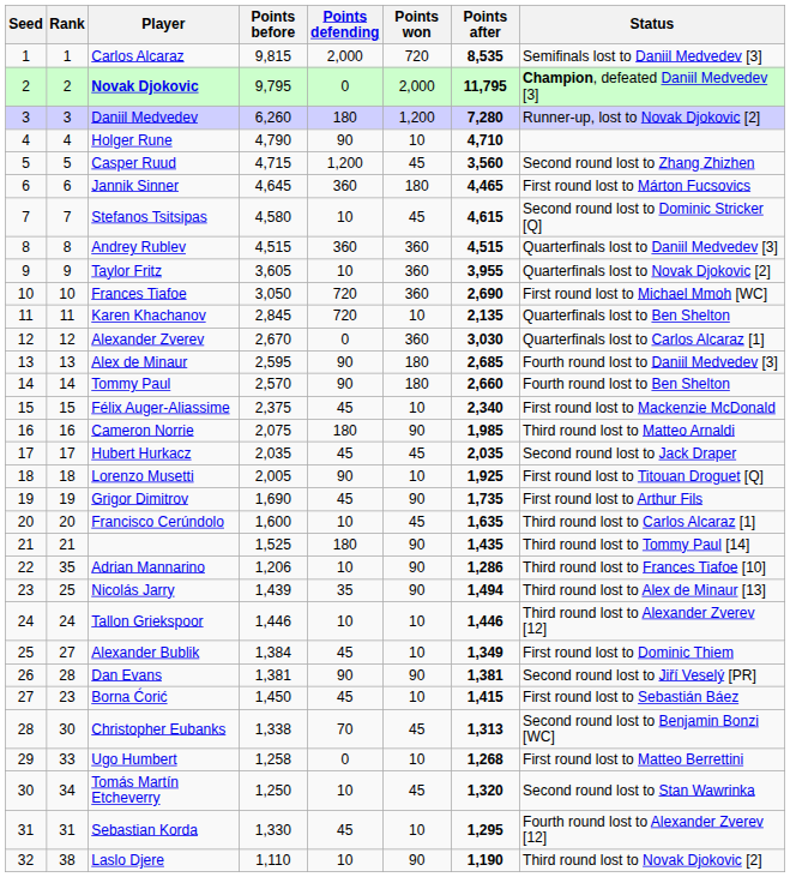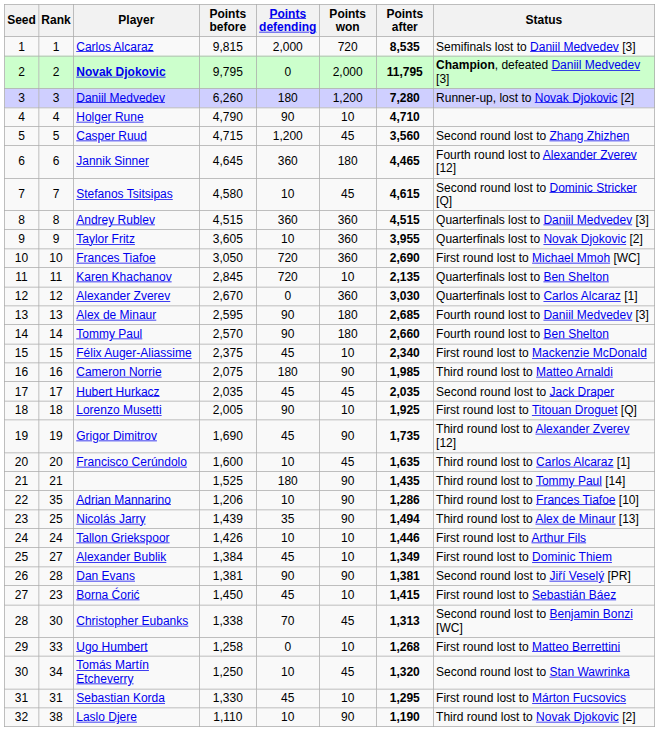 <table class="wikitable sortable">
 <tr>
 <th style="width:30px;">Seed</th>
 <th style="width:30px;">Rank</th>
 <th style="width:185px;">Player</th>
 <th style="width:75px;">Points before</th>
 <th data-sort-type=number style="width:75px;"><a href='#'>Points defending</a></th>
 <th style="width:75px;">Points won</th>
 <th style="width:75px;">Points after</th>
 <th style="width:350px;">Status</th>
 </tr>
 <tr>
 <td style="text-align:center;">1</td>
 <td style="text-align:center;">1</td>
 <td> <a href='#'>Carlos Alcaraz</a></td>
 <td style="text-align:center;">9,815</td>
 <td style="text-align:center;">2,000</td>
 <td style="text-align:center;">720</td>
 <td style="text-align:center;"><strong>8,535</strong></td>
 <td>Semifinals lost to  <a href='#'>Daniil Medvedev</a> [3]</td>
 </tr>
 <tr style="background:#ccffcc">
 <td style="text-align:center;">2</td>
 <td style="text-align:center;">2</td>
 <td> <strong><a href='#'>Novak Djokovic</a></strong></td>
 <td style="text-align:center;">9,795</td>
 <td style="text-align:center;">0</td>
 <td style="text-align:center;">2,000</td>
 <td style="text-align:center;"><strong>11,795</strong></td>
 <td><strong>Champion</strong>, defeated  <a href='#'>Daniil Medvedev</a> [3]</td>
 </tr>
 <tr style="background:#cfcfff">
 <td style="text-align:center;">3</td>
 <td style="text-align:center;">3</td>
 <td> <a href='#'>Daniil Medvedev</a></td>
 <td style="text-align:center;">6,260</td>
 <td style="text-align:center;">180</td>
 <td style="text-align:center;">1,200</td>
 <td style="text-align:center;"><strong>7,280</strong></td>
 <td>Runner-up, lost to  <a href='#'>Novak Djokovic</a> [2]</td>
 </tr>
 <tr>
 <td style="text-align:center;">4</td>
 <td style="text-align:center;">4</td>
 <td> <a href='#'>Holger Rune</a></td>
 <td style="text-align:center;">4,790</td>
 <td style="text-align:center;">90</td>
 <td style="text-align:center;">10</td>
 <td style="text-align:center;"><strong>4,710</strong></td>
 <td></td>
 </tr>
 <tr>
 <td style="text-align:center;">5</td>
 <td style="text-align:center;">5</td>
 <td> <a href='#'>Casper Ruud</a></td>
 <td style="text-align:center;">4,715</td>
 <td style="text-align:center;">1,200</td>
 <td style="text-align:center;">45</td>
 <td style="text-align:center;"><strong>3,560</strong></td>
 <td>Second round lost to  <a href='#'>Zhang Zhizhen</a></td>
 </tr>
 <tr>
 <td style="text-align:center;">6</td>
 <td style="text-align:center;">6</td>
 <td> <a href='#'>Jannik Sinner</a></td>
 <td style="text-align:center;">4,645</td>
 <td style="text-align:center;">360</td>
 <td style="text-align:center;">180</td>
 <td style="text-align:center;"><strong>4,465</strong></td>
-<td>First round lost to  <a href='#'>Márton Fucsovics</a></td>
+<td>Fourth round lost to  <a href='#'>Alexander Zverev</a> [12]</td>
 </tr>
 <tr>
 <td style="text-align:center;">7</td>
 <td style="text-align:center;">7</td>
 <td> <a href='#'>Stefanos Tsitsipas</a></td>
 <td style="text-align:center;">4,580</td>
 <td style="text-align:center;">10</td>
 <td style="text-align:center;">45</td>
 <td style="text-align:center;"><strong>4,615</strong></td>
 <td>Second round lost to  <a href='#'>Dominic Stricker</a> [Q]</td>
 </tr>
 <tr>
 <td style="text-align:center;">8</td>
 <td style="text-align:center;">8</td>
 <td> <a href='#'>Andrey Rublev</a></td>
 <td style="text-align:center;">4,515</td>
 <td style="text-align:center;">360</td>
 <td style="text-align:center;">360</td>
 <td style="text-align:center;"><strong>4,515</strong></td>
 <td>Quarterfinals lost to  <a href='#'>Daniil Medvedev</a> [3]</td>
 </tr>
 <tr>
 <td style="text-align:center;">9</td>
 <td style="text-align:center;">9</td>
 <td> <a href='#'>Taylor Fritz</a></td>
 <td style="text-align:center;">3,605</td>
 <td style="text-align:center;">10</td>
 <td style="text-align:center;">360</td>
 <td style="text-align:center;"><strong>3,955</strong></td>
 <td>Quarterfinals lost to  <a href='#'>Novak Djokovic</a> [2]</td>
 </tr>
 <tr>
 <td style="text-align:center;">10</td>
 <td style="text-align:center;">10</td>
 <td> <a href='#'>Frances Tiafoe</a></td>
 <td style="text-align:center;">3,050</td>
 <td style="text-align:center;">720</td>
 <td style="text-align:center;">360</td>
 <td style="text-align:center;"><strong>2,690</strong></td>
 <td>First round lost to  <a href='#'>Michael Mmoh</a> [WC]</td>
 </tr>
 <tr>
 <td style="text-align:center;">11</td>
 <td style="text-align:center;">11</td>
 <td> <a href='#'>Karen Khachanov</a></td>
 <td style="text-align:center;">2,845</td>
 <td style="text-align:center;">720</td>
 <td style="text-align:center;">10</td>
 <td style="text-align:center;"><strong>2,135</strong></td>
 <td>Quarterfinals lost to  <a href='#'>Ben Shelton</a></td>
 </tr>
 <tr>
 <td style="text-align:center;">12</td>
 <td style="text-align:center;">12</td>
 <td> <a href='#'>Alexander Zverev</a></td>
 <td style="text-align:center;">2,670</td>
 <td style="text-align:center;">0</td>
 <td style="text-align:center;">360</td>
 <td style="text-align:center;"><strong>3,030</strong></td>
 <td>Quarterfinals lost to  <a href='#'>Carlos Alcaraz</a> [1]</td>
 </tr>
 <tr>
 <td style="text-align:center;">13</td>
 <td style="text-align:center;">13</td>
 <td> <a href='#'>Alex de Minaur</a></td>
 <td style="text-align:center;">2,595</td>
 <td style="text-align:center;">90</td>
 <td style="text-align:center;">180</td>
 <td style="text-align:center;"><strong>2,685</strong></td>
 <td>Fourth round lost to  <a href='#'>Daniil Medvedev</a> [3]</td>
 </tr>
 <tr>
 <td style="text-align:center;">14</td>
 <td style="text-align:center;">14</td>
 <td> <a href='#'>Tommy Paul</a></td>
 <td style="text-align:center;">2,570</td>
 <td style="text-align:center;">90</td>
 <td style="text-align:center;">180</td>
 <td style="text-align:center;"><strong>2,660</strong></td>
 <td>Fourth round lost to  <a href='#'>Ben Shelton</a></td>
 </tr>
 <tr>
 <td style="text-align:center;">15</td>
 <td style="text-align:center;">15</td>
 <td> <a href='#'>Félix Auger-Aliassime</a></td>
 <td style="text-align:center;">2,375</td>
 <td style="text-align:center;">45</td>
 <td style="text-align:center;">10</td>
 <td style="text-align:center;"><strong>2,340</strong></td>
 <td>First round lost to  <a href='#'>Mackenzie McDonald</a></td>
 </tr>
 <tr>
 <td style="text-align:center;">16</td>
 <td style="text-align:center;">16</td>
 <td> <a href='#'>Cameron Norrie</a></td>
 <td style="text-align:center;">2,075</td>
 <td style="text-align:center;">180</td>
 <td style="text-align:center;">90</td>
 <td style="text-align:center;"><strong>1,985</strong></td>
 <td>Third round lost to  <a href='#'>Matteo Arnaldi</a></td>
 </tr>
 <tr>
 <td style="text-align:center;">17</td>
 <td style="text-align:center;">17</td>
 <td> <a href='#'>Hubert Hurkacz</a></td>
 <td style="text-align:center;">2,035</td>
 <td style="text-align:center;">45</td>
 <td style="text-align:center;">45</td>
 <td style="text-align:center;"><strong>2,035</strong></td>
 <td>Second round lost to  <a href='#'>Jack Draper</a></td>
 </tr>
 <tr>
 <td style="text-align:center;">18</td>
 <td style="text-align:center;">18</td>
 <td> <a href='#'>Lorenzo Musetti</a></td>
 <td style="text-align:center;">2,005</td>
 <td style="text-align:center;">90</td>
 <td style="text-align:center;">10</td>
 <td style="text-align:center;"><strong>1,925</strong></td>
 <td>First round lost to  <a href='#'>Titouan Droguet</a> [Q]</td>
 </tr>
 <tr>
 <td style="text-align:center;">19</td>
 <td style="text-align:center;">19</td>
 <td> <a href='#'>Grigor Dimitrov</a></td>
 <td style="text-align:center;">1,690</td>
 <td style="text-align:center;">45</td>
 <td style="text-align:center;">90</td>
 <td style="text-align:center;"><strong>1,735</strong></td>
-<td>First round lost to  <a href='#'>Arthur Fils</a></td>
+<td>Third round lost to  <a href='#'>Alexander Zverev</a> [12]</td>
 </tr>
 <tr>
 <td style="text-align:center;">20</td>
 <td style="text-align:center;">20</td>
 <td> <a href='#'>Francisco Cerúndolo</a></td>
 <td style="text-align:center;">1,600</td>
 <td style="text-align:center;">10</td>
 <td style="text-align:center;">45</td>
 <td style="text-align:center;"><strong>1,635</strong></td>
 <td>Third round lost to  <a href='#'>Carlos Alcaraz</a> [1]</td>
 </tr>
 <tr>
 <td style="text-align:center;">21</td>
 <td style="text-align:center;">21</td>
 <td></td>
 <td style="text-align:center;">1,525</td>
 <td style="text-align:center;">180</td>
 <td style="text-align:center;">90</td>
 <td style="text-align:center;"><strong>1,435</strong></td>
 <td>Third round lost to  <a href='#'>Tommy Paul</a> [14]</td>
 </tr>
 <tr>
 <td style="text-align:center;">22</td>
 <td style="text-align:center;">35</td>
 <td> <a href='#'>Adrian Mannarino</a></td>
 <td style="text-align:center;">1,206</td>
 <td style="text-align:center;">10</td>
 <td style="text-align:center;">90</td>
 <td style="text-align:center;"><strong>1,286</strong></td>
 <td>Third round lost to  <a href='#'>Frances Tiafoe</a> [10]</td>
 </tr>
 <tr>
 <td style="text-align:center;">23</td>
 <td style="text-align:center;">25</td>
 <td> <a href='#'>Nicolás Jarry</a></td>
 <td style="text-align:center;">1,439</td>
 <td style="text-align:center;">35</td>
 <td style="text-align:center;">90</td>
 <td style="text-align:center;"><strong>1,494</strong></td>
 <td>Third round lost to  <a href='#'>Alex de Minaur</a> [13]</td>
 </tr>
 <tr>
 <td style="text-align:center;">24</td>
 <td style="text-align:center;">24</td>
 <td> <a href='#'>Tallon Griekspoor</a></td>
-<td style="text-align:center;">1,446</td>
+<td style="text-align:center;">1,426</td>
 <td style="text-align:center;">10</td>
 <td style="text-align:center;">10</td>
 <td style="text-align:center;"><strong>1,446</strong></td>
-<td>Third round lost to  <a href='#'>Alexander Zverev</a> [12]</td>
+<td>First round lost to  <a href='#'>Arthur Fils</a></td>
 </tr>
 <tr>
 <td style="text-align:center;">25</td>
 <td style="text-align:center;">27</td>
 <td> <a href='#'>Alexander Bublik</a></td>
 <td style="text-align:center;">1,384</td>
 <td style="text-align:center;">45</td>
 <td style="text-align:center;">10</td>
 <td style="text-align:center;"><strong>1,349</strong></td>
 <td>First round lost to  <a href='#'>Dominic Thiem</a></td>
 </tr>
 <tr>
 <td style="text-align:center;">26</td>
 <td style="text-align:center;">28</td>
 <td> <a href='#'>Dan Evans</a></td>
 <td style="text-align:center;">1,381</td>
 <td style="text-align:center;">90</td>
 <td style="text-align:center;">90</td>
 <td style="text-align:center;"><strong>1,381</strong></td>
 <td>Second round lost to  <a href='#'>Jiří Veselý</a> [PR]</td>
 </tr>
 <tr>
 <td style="text-align:center;">27</td>
 <td style="text-align:center;">23</td>
 <td> <a href='#'>Borna Ćorić</a></td>
 <td style="text-align:center;">1,450</td>
 <td style="text-align:center;">45</td>
 <td style="text-align:center;">10</td>
 <td style="text-align:center;"><strong>1,415</strong></td>
 <td>First round lost to  <a href='#'>Sebastián Báez</a></td>
 </tr>
 <tr>
 <td style="text-align:center;">28</td>
 <td style="text-align:center;">30</td>
 <td> <a href='#'>Christopher Eubanks</a></td>
 <td style="text-align:center;">1,338</td>
 <td style="text-align:center;">70</td>
 <td style="text-align:center;">45</td>
 <td style="text-align:center;"><strong>1,313</strong></td>
 <td>Second round lost to  <a href='#'>Benjamin Bonzi</a> [WC]</td>
 </tr>
 <tr>
 <td style="text-align:center;">29</td>
 <td style="text-align:center;">33</td>
 <td> <a href='#'>Ugo Humbert</a></td>
 <td style="text-align:center;">1,258</td>
 <td style="text-align:center;">0</td>
 <td style="text-align:center;">10</td>
 <td style="text-align:center;"><strong>1,268</strong></td>
 <td>First round lost to  <a href='#'>Matteo Berrettini</a></td>
 </tr>
 <tr>
 <td style="text-align:center;">30</td>
 <td style="text-align:center;">34</td>
 <td> <a href='#'>Tomás Martín Etcheverry</a></td>
 <td style="text-align:center;">1,250</td>
 <td style="text-align:center;">10</td>
 <td style="text-align:center;">45</td>
 <td style="text-align:center;"><strong>1,320</strong></td>
 <td>Second round lost to  <a href='#'>Stan Wawrinka</a></td>
 </tr>
 <tr>
 <td style="text-align:center;">31</td>
 <td style="text-align:center;">31</td>
 <td> <a href='#'>Sebastian Korda</a></td>
 <td style="text-align:center;">1,330</td>
 <td style="text-align:center;">45</td>
 <td style="text-align:center;">10</td>
 <td style="text-align:center;"><strong>1,295</strong></td>
-<td>Fourth round lost to  <a href='#'>Alexander Zverev</a> [12]</td>
+<td>First round lost to  <a href='#'>Márton Fucsovics</a></td>
 </tr>
 <tr>
 <td style="text-align:center;">32</td>
 <td style="text-align:center;">38</td>
 <td> <a href='#'>Laslo Djere</a></td>
 <td style="text-align:center;">1,110</td>
 <td style="text-align:center;">10</td>
 <td style="text-align:center;">90</td>
 <td style="text-align:center;"><strong>1,190</strong></td>
 <td>Third round lost to  <a href='#'>Novak Djokovic</a> [2]</td>
 </tr>
 </table>
